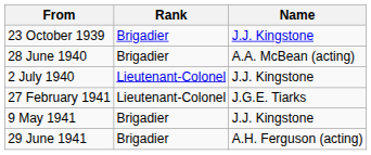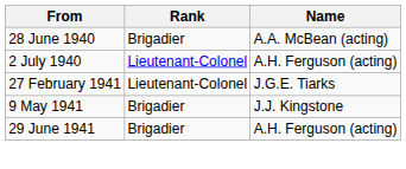 <table class="wikitable">
 <tr>
 <th>From</th>
 <th>Rank</th>
 <th>Name</th>
-</tr>
-<tr>
-<td>23 October 1939</td>
-<td><a href='#'>Brigadier</a></td>
-<td><a href='#'>J.J. Kingstone</a></td>
 </tr>
 <tr>
 <td>28 June 1940</td>
 <td>Brigadier</td>
 <td>A.A. McBean (acting)</td>
 </tr>
 <tr>
 <td>2 July 1940</td>
 <td><a href='#'>Lieutenant-Colonel</a></td>
-<td>J.J. Kingstone</td>
+<td>A.H. Ferguson (acting)</td>
 </tr>
 <tr>
 <td>27 February 1941</td>
 <td>Lieutenant-Colonel</td>
 <td>J.G.E. Tiarks</td>
 </tr>
 <tr>
 <td>9 May 1941</td>
 <td>Brigadier</td>
 <td>J.J. Kingstone</td>
 </tr>
 <tr>
 <td>29 June 1941</td>
 <td>Brigadier</td>
 <td>A.H. Ferguson (acting)</td>
 </tr>
 </table>
